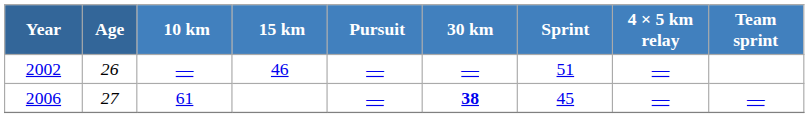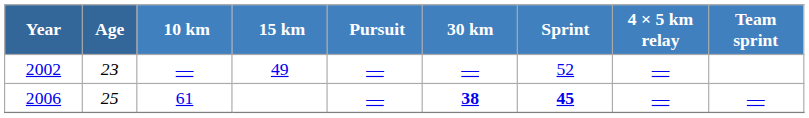 <table class="wikitable" style="font-size:95%; text-align:center; border:grey solid 1px; border-collapse:collapse; background:#ffffff;">
 <tr>
 <th style="background-color:#369; color:white; width:60px;"> Year </th>
 <th style="background-color:#369; color:white; width:40px;"> Age </th>
 <th style="background-color:#4180be; color:white; width:75px;"> 10 km</th>
 <th style="background-color:#4180be; color:white; width:75px;"> 15 km</th>
 <th style="background-color:#4180be; color:white; width:75px;"> Pursuit</th>
 <th style="background-color:#4180be; color:white; width:75px;"> 30 km </th>
 <th style="background-color:#4180be; color:white; width:75px;"> Sprint </th>
 <th style="background-color:#4180be; color:white; width:75px;"> 4 × 5 km <br> relay </th>
 <th style="background-color:#4180be; color:white; width:75px;"> Team <br> sprint </th>
 </tr>
 <tr>
 <td><a href='#'>2002</a></td>
-<td><em>26</em></td>
+<td><em>23</em></td>
 <td><a href='#'>—</a></td>
-<td><a href='#'>46</a></td>
+<td><a href='#'>49</a></td>
 <td><a href='#'>—</a></td>
 <td><a href='#'>—</a></td>
-<td><a href='#'>51</a></td>
+<td><a href='#'>52</a></td>
 <td><a href='#'>—</a></td>
 <td></td>
 </tr>
 <tr>
 <td><a href='#'>2006</a></td>
-<td><em>27</em></td>
+<td><em>25</em></td>
 <td><a href='#'>61</a></td>
 <td></td>
 <td><a href='#'>—</a></td>
 <td><strong><a href='#'>38</a></strong></td>
-<td><a href='#'>45</a></td>
+<td><strong><a href='#'>45</a></strong></td>
 <td><a href='#'>—</a></td>
 <td><a href='#'>—</a></td>
 </tr>
 <tr>
 </tr>
 </table>
